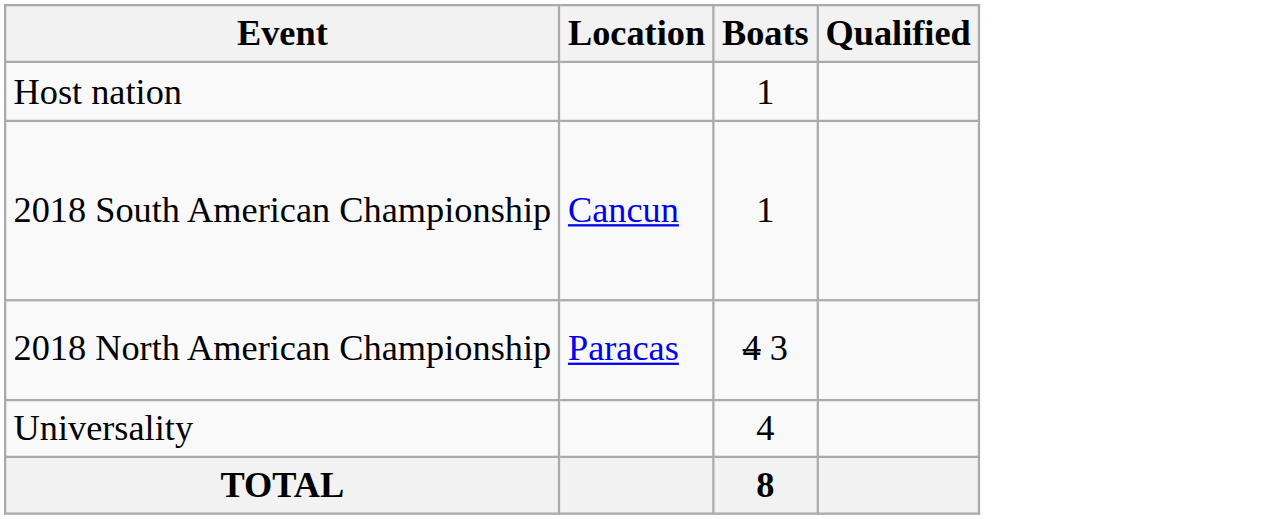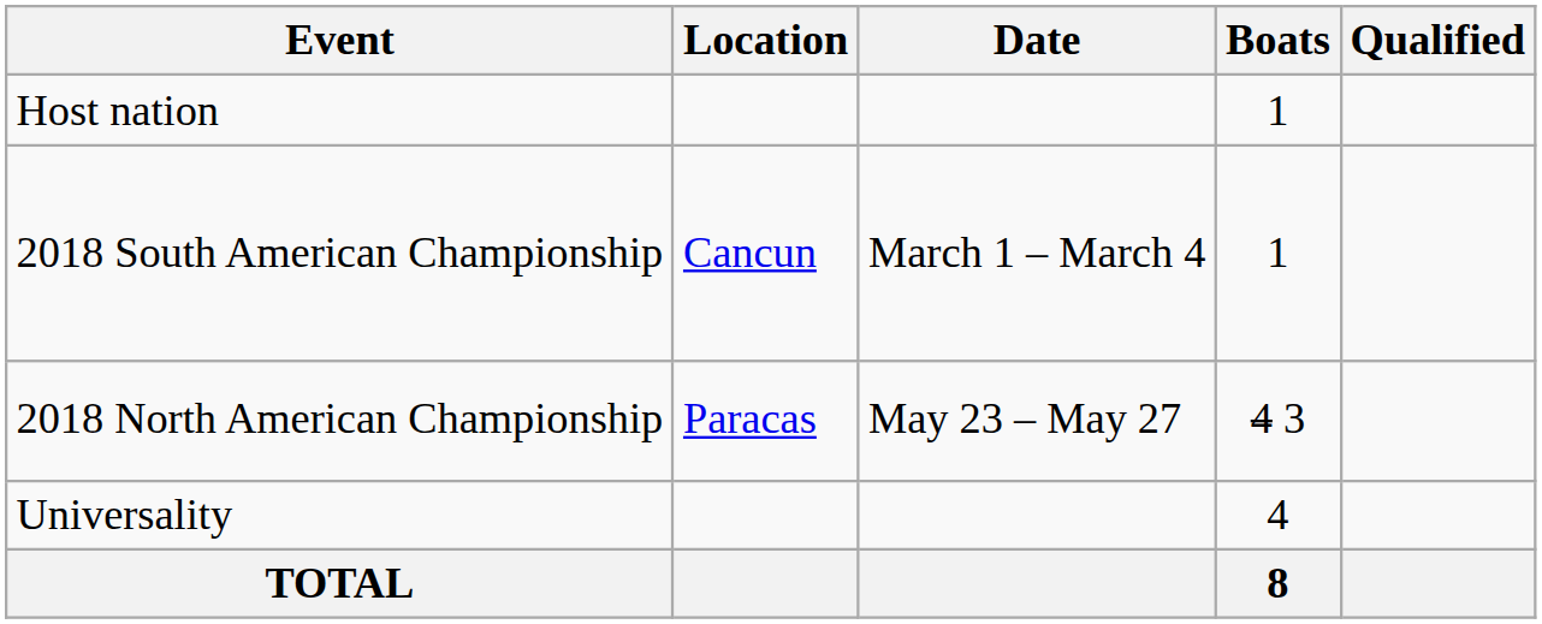 <table class="wikitable">
 <tr>
 <th>Event</th>
 <th>Location</th>
+<th>Date</th>
 <th>Boats</th>
 <th>Qualified</th>
 </tr>
 <tr>
 <td>Host nation</td>
+<td></td>
 <td></td>
 <td align="center">1</td>
 <td></td>
 </tr>
 <tr>
 <td>2018 South American Championship</td>
 <td> <a href='#'>Cancun</a></td>
+<td>March 1 – March 4</td>
 <td align="center">1</td>
 <td><br><br><br><br></td>
 </tr>
 <tr>
 <td>2018 North American Championship</td>
 <td> <a href='#'>Paracas</a></td>
+<td>May 23 – May 27</td>
 <td align="center"><s>4</s> 3</td>
 <td><br><br><s></s></td>
 </tr>
 <tr>
 <td>Universality</td>
+<td></td>
 <td></td>
 <td align="center">4</td>
 <td></td>
 </tr>
 <tr>
 <th>TOTAL</th>
 <th></th>
+<th></th>
 <th>8</th>
 <th></th>
 </tr>
 </table>
